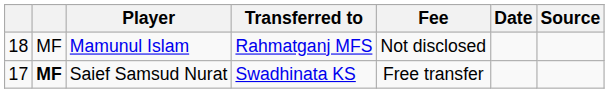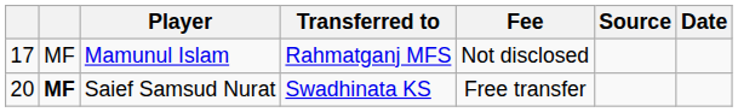 <table class="wikitable plainrowheaders sortable"  style="text-align:center">
 <tr>
 <th></th>
 <th></th>
 <th>Player</th>
 <th>Transferred to</th>
 <th>Fee</th>
+<th>Source</th>
 <th>Date</th>
-<th>Source</th>
 </tr>
 <tr>
-<td align="center">18</td>
+<td align="center">17</td>
 <td align="center">MF</td>
 <td align="left"> <a href='#'>Mamunul Islam</a></td>
 <td align="left"> <a href='#'>Rahmatganj MFS</a></td>
 <td>Not disclosed</td>
 <td></td>
 <td></td>
 </tr>
 <tr>
-<td align="center">17</td>
+<td align="center">20</td>
 <td align="center"><strong>MF</strong></td>
 <td align="left"> Saief Samsud Nurat</td>
 <td align="left"> <a href='#'>Swadhinata KS</a></td>
 <td>Free transfer</td>
 <td></td>
 <td></td>
 </tr>
 </table>
